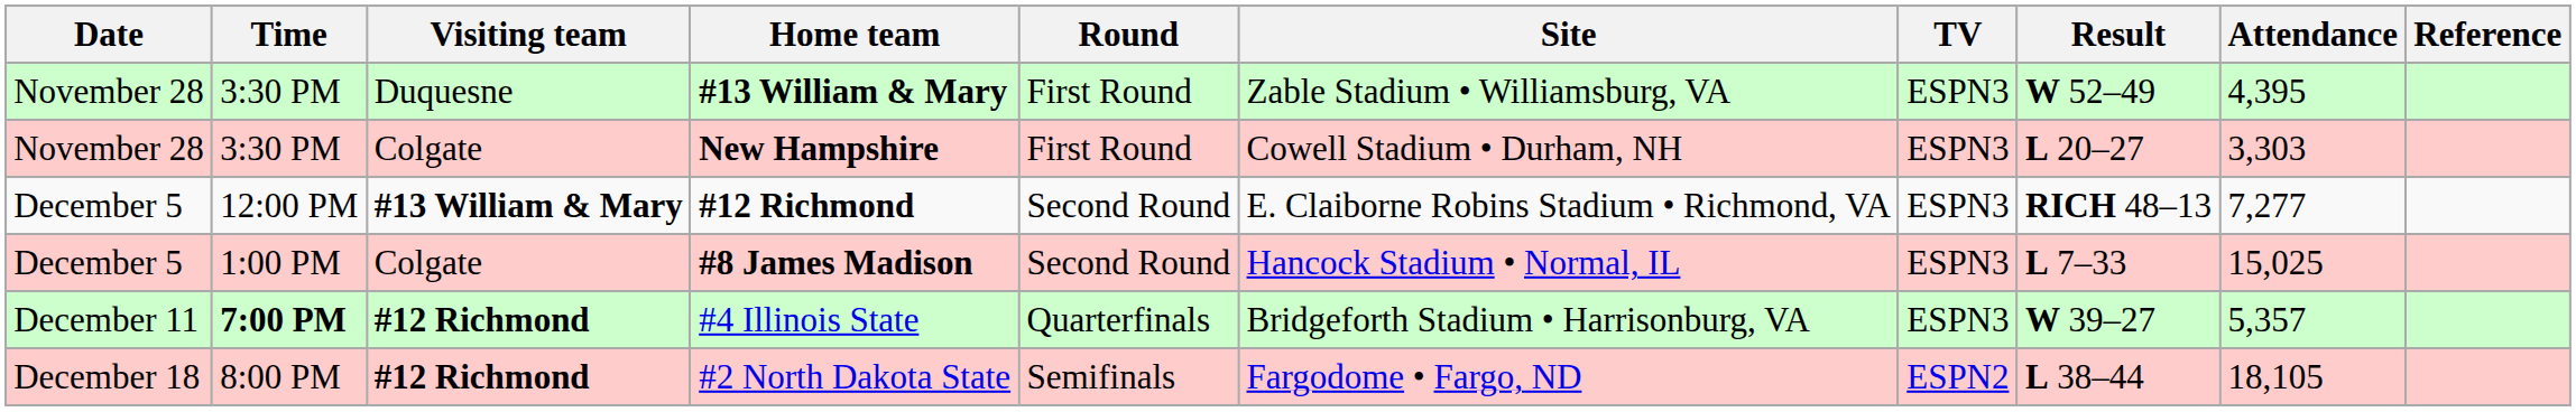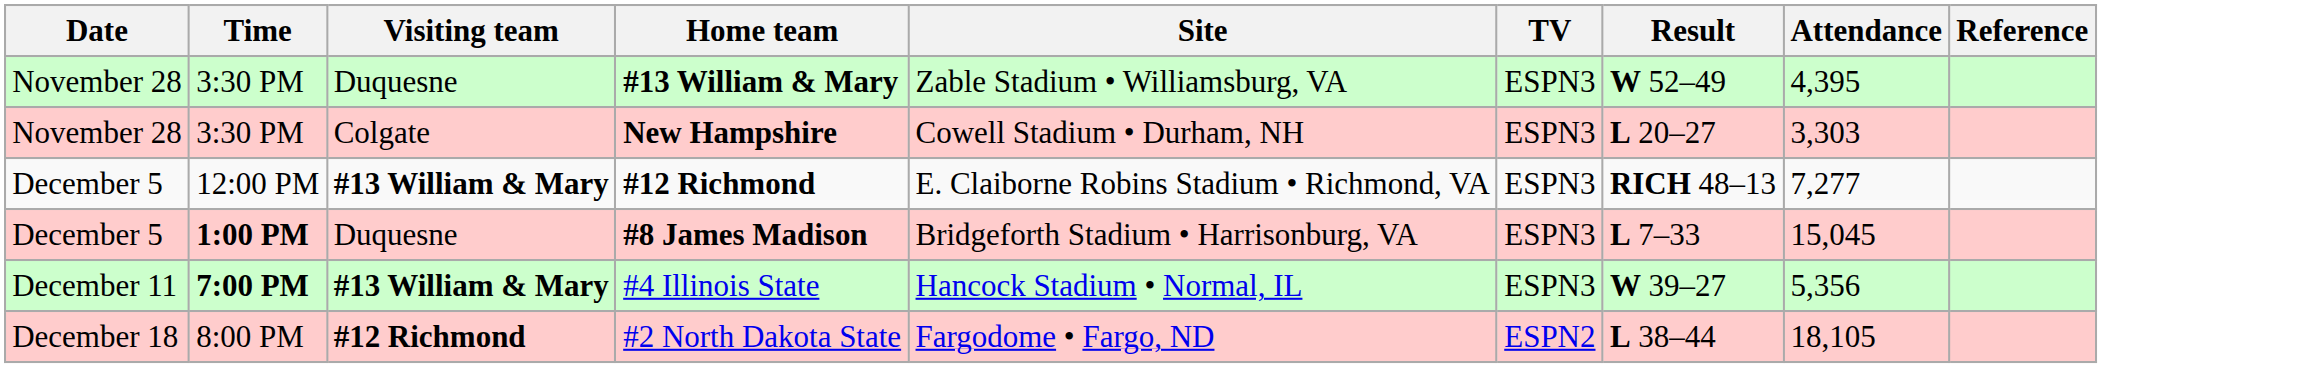 <table class="wikitable" style="font-size:95%;">
 <tr>
 <th>Date</th>
 <th>Time</th>
 <th>Visiting team</th>
 <th>Home team</th>
-<th>Round</th>
 <th>Site</th>
 <th>TV</th>
 <th>Result</th>
 <th>Attendance</th>
 <th class="unsortable">Reference</th>
 </tr>
 <tr bgcolor=#ccffcc>
 <td>November 28</td>
 <td>3:30 PM</td>
 <td>Duquesne</td>
 <td><strong>#13 William & Mary</strong></td>
-<td>First Round</td>
 <td>Zable Stadium • Williamsburg, VA</td>
 <td>ESPN3</td>
 <td><strong>W</strong> 52–49</td>
 <td>4,395</td>
 <td></td>
 </tr>
 <tr bgcolor=#ffcccc>
 <td>November 28</td>
 <td>3:30 PM</td>
 <td>Colgate</td>
 <td><strong>New Hampshire</strong></td>
-<td>First Round</td>
 <td>Cowell Stadium • Durham, NH</td>
 <td>ESPN3</td>
 <td><strong>L</strong> 20–27</td>
 <td>3,303</td>
 <td></td>
 </tr>
 <tr bgcolor=>
 <td>December 5</td>
 <td>12:00 PM</td>
 <td><strong>#13 William & Mary</strong></td>
 <td><strong>#12 Richmond</strong></td>
-<td>Second Round</td>
 <td>E. Claiborne Robins Stadium • Richmond, VA</td>
 <td>ESPN3</td>
 <td><strong>RICH</strong> 48–13</td>
 <td>7,277</td>
 <td></td>
 </tr>
 <tr bgcolor=#ffcccc>
 <td>December 5</td>
-<td>1:00 PM</td>
-<td>Colgate</td>
+<td><strong>1:00 PM</strong></td>
+<td>Duquesne</td>
 <td><strong>#8 James Madison</strong></td>
-<td>Second Round</td>
-<td><a href='#'>Hancock Stadium</a> • <a href='#'>Normal, IL</a></td>
+<td>Bridgeforth Stadium • Harrisonburg, VA</td>
 <td>ESPN3</td>
 <td><strong>L</strong> 7–33</td>
-<td>15,025</td>
+<td>15,045</td>
 <td></td>
 </tr>
 <tr bgcolor=#ccffcc>
 <td>December 11</td>
 <td><strong>7:00 PM</strong></td>
-<td><strong>#12 Richmond</strong></td>
+<td><strong>#13 William & Mary</strong></td>
 <td><a href='#'>#4 Illinois State</a></td>
-<td>Quarterfinals</td>
-<td>Bridgeforth Stadium • Harrisonburg, VA</td>
+<td><a href='#'>Hancock Stadium</a> • <a href='#'>Normal, IL</a></td>
 <td>ESPN3</td>
 <td><strong>W</strong> 39–27</td>
-<td>5,357</td>
+<td>5,356</td>
 <td></td>
 </tr>
 <tr bgcolor=#ffcccc>
 <td>December 18</td>
 <td>8:00 PM</td>
 <td><strong>#12 Richmond</strong></td>
 <td><a href='#'>#2 North Dakota State</a></td>
-<td>Semifinals</td>
 <td><a href='#'>Fargodome</a> • <a href='#'>Fargo, ND</a></td>
 <td><a href='#'>ESPN2</a></td>
 <td><strong>L</strong> 38–44</td>
 <td>18,105</td>
 <td></td>
 </tr>
 </table>
